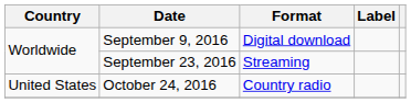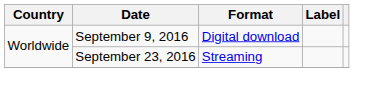 <table class="wikitable">
 <tr>
 <th>Country</th>
 <th>Date</th>
 <th>Format</th>
 <th>Label</th>
 <th></th>
 </tr>
 <tr>
 <td rowspan="2">Worldwide</td>
 <td>September 9, 2016</td>
 <td><a href='#'>Digital download</a></td>
 <td></td>
 <td></td>
 </tr>
 <tr>
 <td>September 23, 2016</td>
 <td><a href='#'>Streaming</a> <br> </td>
 <td></td>
 <td></td>
 </tr>
 <tr>
-<td>United States</td>
-<td>October 24, 2016</td>
-<td><a href='#'>Country radio</a></td>
-<td></td>
-<td></td>
-</tr>
-<tr>
 </tr>
 </table>
